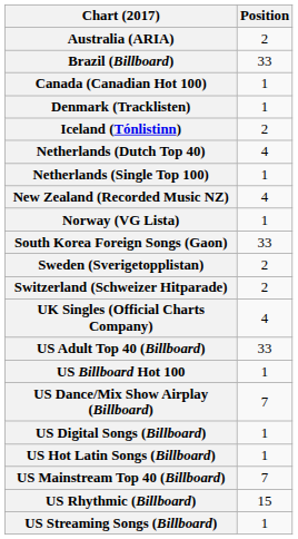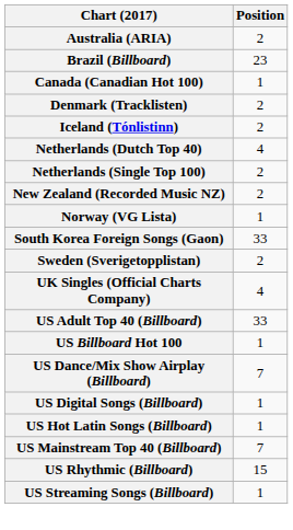 <table class="wikitable sortable plainrowheaders" style="text-align:center">
 <tr>
 <th style="width: 190pt;">Chart (2017)</th>
 <th>Position</th>
 </tr>
 <tr>
 <th scope="row">Australia (ARIA)</th>
 <td>2</td>
 </tr>
 <tr>
 <th scope="row">Brazil (<em>Billboard</em>)</th>
-<td>33</td>
+<td>23</td>
 </tr>
 <tr>
 <th scope="row">Canada (Canadian Hot 100)</th>
 <td>1</td>
 </tr>
 <tr>
 <th scope="row">Denmark (Tracklisten)</th>
-<td>1</td>
+<td>2</td>
 </tr>
 <tr>
 <th scope="row">Iceland (<a href='#'>Tónlistinn</a>)</th>
 <td>2</td>
 </tr>
 <tr>
 <th scope="row">Netherlands (Dutch Top 40)</th>
 <td>4</td>
 </tr>
 <tr>
 <th scope="row">Netherlands (Single Top 100)</th>
-<td>1</td>
+<td>2</td>
 </tr>
 <tr>
 <th scope="row">New Zealand (Recorded Music NZ)</th>
-<td>4</td>
+<td>2</td>
 </tr>
 <tr>
 <th scope="row">Norway (VG Lista)</th>
 <td>1</td>
 </tr>
 <tr>
 <th scope="row">South Korea Foreign Songs (Gaon)</th>
 <td>33</td>
 </tr>
 <tr>
 <th scope="row">Sweden (Sverigetopplistan)</th>
-<td>2</td>
-</tr>
-<tr>
-<th scope="row">Switzerland (Schweizer Hitparade)</th>
 <td>2</td>
 </tr>
 <tr>
 <th scope="row">UK Singles (Official Charts Company)</th>
 <td>4</td>
 </tr>
 <tr>
 <th scope="row">US Adult Top 40 (<em>Billboard</em>)</th>
 <td>33</td>
 </tr>
 <tr>
 <th scope="row">US <em>Billboard</em> Hot 100</th>
 <td>1</td>
 </tr>
 <tr>
 <th scope="row">US Dance/Mix Show Airplay (<em>Billboard</em>)</th>
 <td>7</td>
 </tr>
 <tr>
 <th scope="row">US Digital Songs (<em>Billboard</em>)</th>
 <td>1</td>
 </tr>
 <tr>
 <th scope="row">US Hot Latin Songs (<em>Billboard</em>)</th>
 <td>1</td>
 </tr>
 <tr>
 <th scope="row">US Mainstream Top 40 (<em>Billboard</em>)</th>
 <td>7</td>
 </tr>
 <tr>
 <th scope="row">US Rhythmic (<em>Billboard</em>)</th>
 <td>15</td>
 </tr>
 <tr>
 <th scope="row">US Streaming Songs (<em>Billboard</em>)</th>
 <td>1</td>
 </tr>
 </table>
